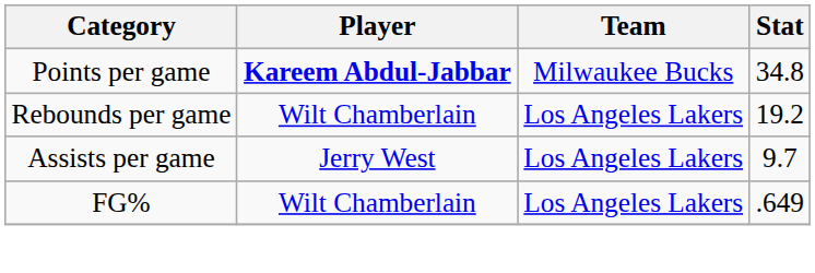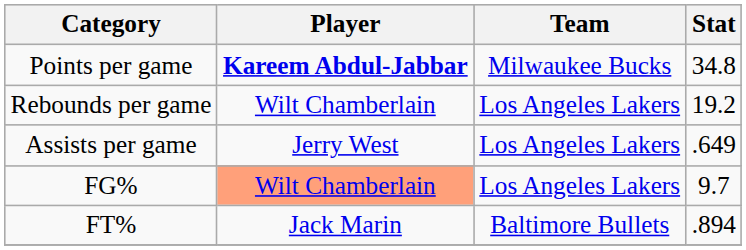 <table class="wikitable" style="text-align:center">
 <tr>
 <th>Category</th>
 <th>Player</th>
 <th>Team</th>
 <th>Stat</th>
 </tr>
 <tr>
 <td>Points per game</td>
 <td><strong><a href='#'>Kareem Abdul-Jabbar</a></strong></td>
 <td><a href='#'>Milwaukee Bucks</a></td>
 <td>34.8</td>
 </tr>
 <tr>
 <td>Rebounds per game</td>
 <td><a href='#'>Wilt Chamberlain</a></td>
 <td><a href='#'>Los Angeles Lakers</a></td>
 <td>19.2</td>
 </tr>
 <tr>
 <td>Assists per game</td>
 <td><a href='#'>Jerry West</a></td>
 <td><a href='#'>Los Angeles Lakers</a></td>
+<td>.649</td>
+</tr>
+<tr>
+<td>FG%</td>
+<td style="background: lightsalmon;"><a href='#'>Wilt Chamberlain</a></td>
+<td><a href='#'>Los Angeles Lakers</a></td>
 <td>9.7</td>
 </tr>
 <tr>
-<td>FG%</td>
-<td><a href='#'>Wilt Chamberlain</a></td>
-<td><a href='#'>Los Angeles Lakers</a></td>
-<td>.649</td>
+<td>FT%</td>
+<td><a href='#'>Jack Marin</a></td>
+<td><a href='#'>Baltimore Bullets</a></td>
+<td>.894</td>
 </tr>
 <tr>
 </tr>
 </table>
